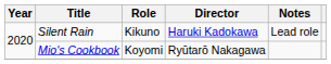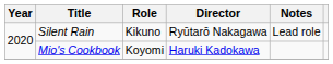 <table class="wikitable">
 <tr>
 <th>Year</th>
 <th>Title</th>
 <th>Role</th>
 <th>Director</th>
 <th>Notes</th>
 <th class="unsortable"></th>
 </tr>
 <tr>
 <td rowspan=2>2020</td>
 <td><em>Silent Rain</em></td>
 <td>Kikuno</td>
-<td><a href='#'>Haruki Kadokawa</a></td>
+<td>Ryūtarō Nakagawa</td>
 <td>Lead role</td>
 <td></td>
 </tr>
 <tr>
 <td><em><a href='#'>Mio's Cookbook</a></em></td>
 <td>Koyomi</td>
-<td>Ryūtarō Nakagawa</td>
+<td><a href='#'>Haruki Kadokawa</a></td>
 <td></td>
 <td></td>
 </tr>
 <tr>
 </tr>
 </table>
